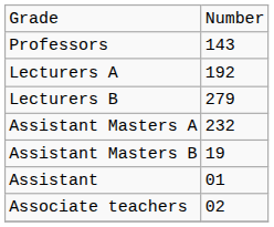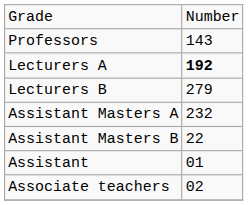 <table class="wikitable">
 <tr>
 <td>Grade</td>
 <td>Number</td>
 </tr>
 <tr>
 <td>Professors</td>
 <td>143</td>
 </tr>
 <tr>
 <td>Lecturers A</td>
-<td>192</td>
+<td><strong>192</strong></td>
 </tr>
 <tr>
 <td>Lecturers B</td>
 <td>279</td>
 </tr>
 <tr>
 <td>Assistant Masters A</td>
 <td>232</td>
 </tr>
 <tr>
 <td>Assistant Masters B</td>
-<td>19</td>
+<td>22</td>
 </tr>
 <tr>
 <td>Assistant</td>
 <td>01</td>
 </tr>
 <tr>
 <td>Associate teachers</td>
 <td>02</td>
 </tr>
 <tr>
 </tr>
 </table>
